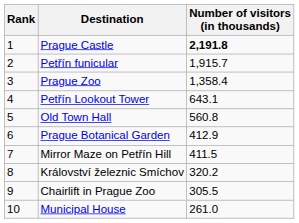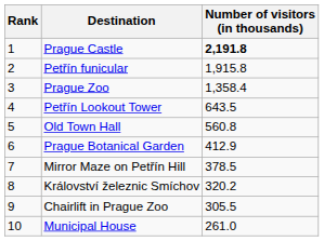 <table class="wikitable sortable">
 <tr>
 <th>Rank</th>
 <th>Destination</th>
 <th>Number of visitors<br>(in thousands)</th>
 </tr>
 <tr>
 <td>1</td>
 <td><a href='#'>Prague Castle</a></td>
 <td><strong>2,191.8</strong></td>
 </tr>
 <tr>
 <td>2</td>
 <td><a href='#'>Petřín funicular</a></td>
-<td>1,915.7</td>
+<td>1,915.8</td>
 </tr>
 <tr>
 <td>3</td>
 <td><a href='#'>Prague Zoo</a></td>
 <td>1,358.4</td>
 </tr>
 <tr>
 <td>4</td>
 <td><a href='#'>Petřín Lookout Tower</a></td>
-<td>643.1</td>
+<td>643.5</td>
 </tr>
 <tr>
 <td>5</td>
 <td><a href='#'>Old Town Hall</a></td>
 <td>560.8</td>
 </tr>
 <tr>
 <td>6</td>
 <td><a href='#'>Prague Botanical Garden</a></td>
 <td>412.9</td>
 </tr>
 <tr>
 <td>7</td>
 <td>Mirror Maze on Petřín Hill</td>
-<td>411.5</td>
+<td>378.5</td>
 </tr>
 <tr>
 <td>8</td>
 <td>Království železnic Smíchov</td>
 <td>320.2</td>
 </tr>
 <tr>
 <td>9</td>
 <td>Chairlift in Prague Zoo</td>
 <td>305.5</td>
 </tr>
 <tr>
 <td>10</td>
 <td><a href='#'>Municipal House</a></td>
 <td>261.0</td>
 </tr>
 </table>
